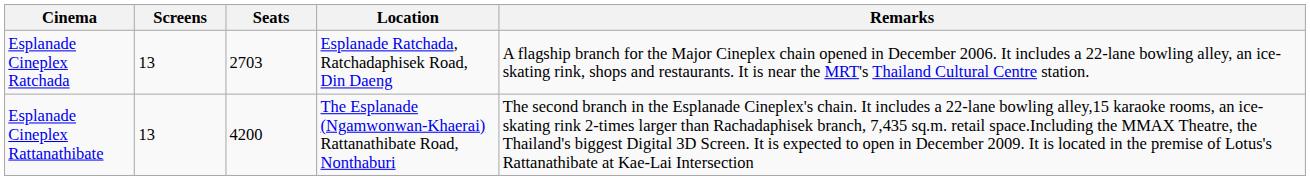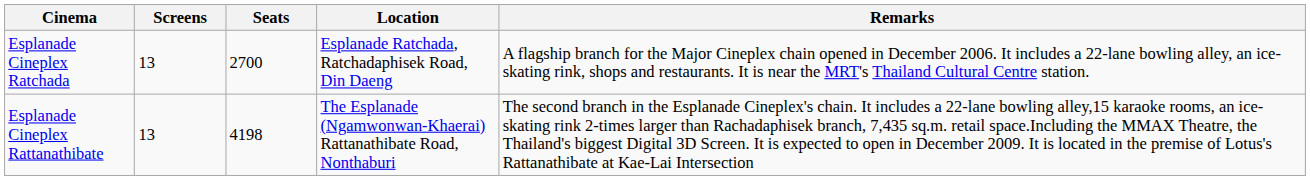 <table class="wikitable" width=100%>
 <tr>
 <th width="10%">Cinema</th>
 <th width="7%">Screens</th>
 <th width="7%">Seats</th>
 <th width="14%">Location</th>
 <th width="62%">Remarks</th>
 </tr>
 <tr>
 <td><a href='#'>Esplanade Cineplex Ratchada</a></td>
 <td>13</td>
-<td>2703</td>
+<td>2700</td>
 <td><a href='#'>Esplanade Ratchada</a>, Ratchadaphisek Road, <a href='#'>Din Daeng</a></td>
 <td>A flagship branch for the Major Cineplex chain opened in December 2006. It includes a 22-lane bowling alley, an ice-skating rink, shops and restaurants. It is near the <a href='#'>MRT</a>'s <a href='#'>Thailand Cultural Centre</a> station.</td>
 </tr>
 <tr>
 <td><a href='#'>Esplanade Cineplex Rattanathibate</a></td>
 <td>13</td>
-<td>4200</td>
+<td>4198</td>
 <td><a href='#'>The Esplanade (Ngamwonwan-Khaerai)</a> Rattanathibate Road, <a href='#'>Nonthaburi</a></td>
 <td>The second branch in the Esplanade Cineplex's chain. It includes a 22-lane bowling alley,15 karaoke rooms, an ice-skating rink 2-times larger than Rachadaphisek branch, 7,435 sq.m. retail space.Including the MMAX Theatre, the Thailand's biggest Digital 3D Screen. It is expected to open in December 2009. It is located in the premise of Lotus's Rattanathibate at Kae-Lai Intersection</td>
 </tr>
 </table>
